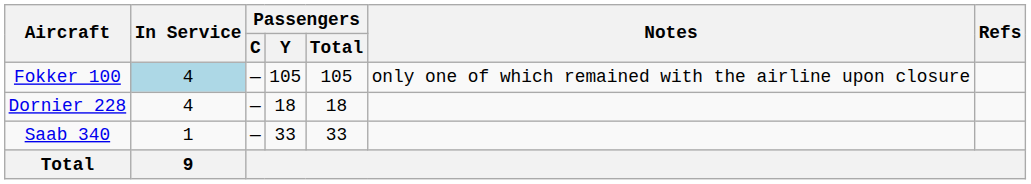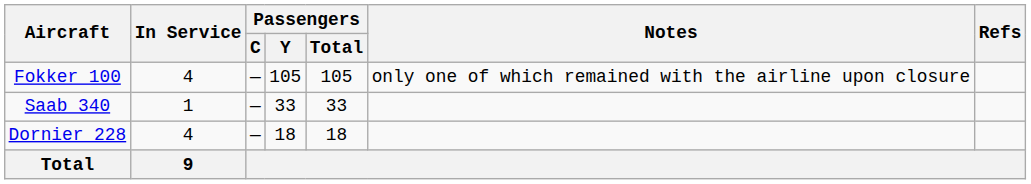 <table class="wikitable" style="border-collapse:collapse;text-align:center; margin:1em auto;">
 <tr>
 <th rowspan="2">Aircraft</th>
 <th rowspan="2">In Service</th>
 <th colspan="3">Passengers</th>
 <th rowspan="2">Notes</th>
 <th rowspan="2">Refs</th>
 </tr>
 <tr>
 <th><abbr>C</abbr></th>
 <th><abbr>Y</abbr></th>
 <th>Total</th>
 </tr>
 <tr>
 <td><a href='#'>Fokker 100</a></td>
-<td style="background: lightblue;">4</td>
+<td>4</td>
 <td>—</td>
 <td>105</td>
 <td>105</td>
 <td>only one of which remained with the airline upon closure</td>
+<td></td>
+</tr>
+<tr>
+<td><a href='#'>Saab 340</a></td>
+<td>1</td>
+<td>—</td>
+<td>33</td>
+<td>33</td>
+<td></td>
 <td></td>
 </tr>
 <tr>
 <td><a href='#'>Dornier 228</a></td>
 <td>4</td>
 <td>—</td>
 <td>18</td>
 <td>18</td>
 <td></td>
 <td></td>
 </tr>
 <tr>
-<td><a href='#'>Saab 340</a></td>
-<td>1</td>
-<td>—</td>
-<td>33</td>
-<td>33</td>
-<td></td>
-<td></td>
-</tr>
-<tr>
 <th>Total</th>
 <th>9</th>
 <th colspan="5"></th>
 </tr>
 </table>
